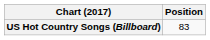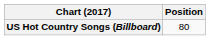 <table class="wikitable plainrowheaders" style="text-align:center">
 <tr>
 <th scope="col">Chart (2017)</th>
 <th scope="col">Position</th>
 </tr>
 <tr>
 <th scope="row">US Hot Country Songs (<em>Billboard</em>)</th>
-<td>83</td>
+<td>80</td>
 </tr>
 </table>
